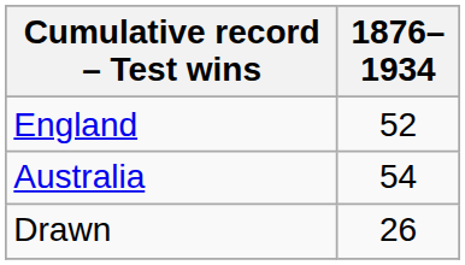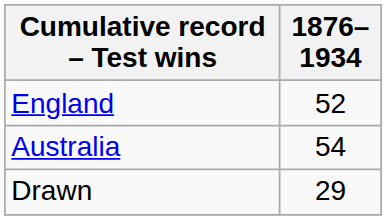 <table class="wikitable" style="text-align:center;">
 <tr>
 <th width="150">Cumulative record – Test wins</th>
 <th width="50">1876–1934</th>
 </tr>
 <tr>
 <td style="text-align:left;"><a href='#'>England</a></td>
 <td>52</td>
 </tr>
 <tr>
 <td style="text-align:left;"><a href='#'>Australia</a></td>
 <td>54</td>
 </tr>
 <tr>
 <td style="text-align:left;">Drawn</td>
-<td>26</td>
+<td>29</td>
 </tr>
 </table>
